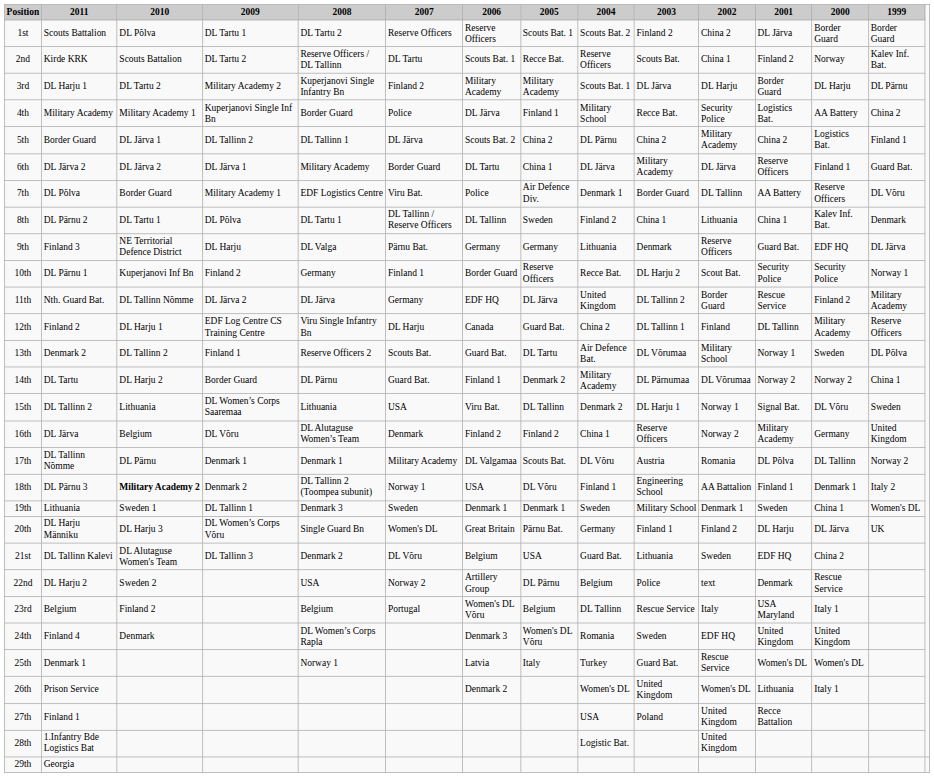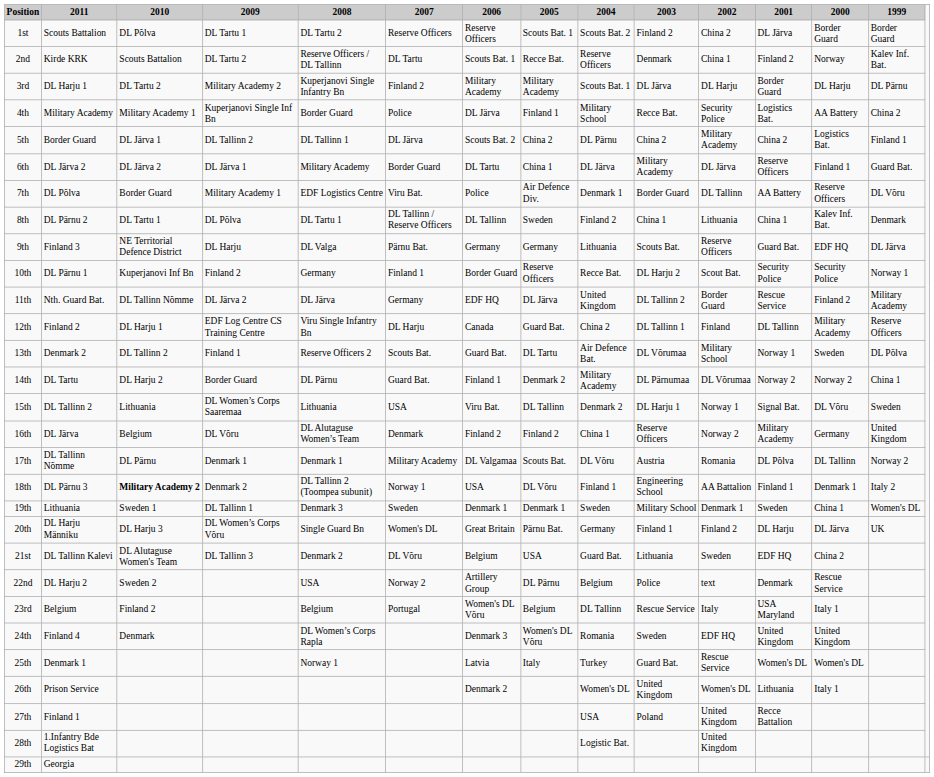 <table class="wikitable" style="font-size: 80%">
 <tr bgcolor=#cccccc>
 <td align=center><strong>Position</strong></td>
 <td align=center><strong>2011</strong></td>
 <td align=center><strong>2010</strong></td>
 <td align=center><strong>2009</strong></td>
 <td align=center><strong>2008</strong></td>
 <td align=center><strong>2007</strong></td>
 <td align=center><strong>2006</strong></td>
 <td align=center><strong>2005</strong></td>
 <td align=center><strong>2004</strong></td>
 <td align=center><strong>2003</strong></td>
 <td align=center><strong>2002</strong></td>
 <td align=center><strong>2001</strong></td>
 <td align=center><strong>2000</strong></td>
 <td align=center><strong>1999</strong></td>
 </tr>
 <tr>
 <td align=center>1st</td>
 <td> Scouts Battalion</td>
 <td> DL Põlva</td>
 <td> DL Tartu 1</td>
 <td> DL Tartu 2</td>
 <td> Reserve Officers</td>
 <td> Reserve Officers</td>
 <td> Scouts Bat. 1</td>
 <td> Scouts Bat. 2</td>
 <td> Finland 2</td>
 <td> China 2</td>
 <td> DL Järva</td>
 <td> Border Guard</td>
 <td> Border Guard</td>
 </tr>
 <tr>
 <td align=center>2nd</td>
 <td> Kirde KRK</td>
 <td> Scouts Battalion</td>
 <td> DL Tartu 2</td>
 <td> Reserve Officers / DL Tallinn</td>
 <td> DL Tartu</td>
 <td> Scouts Bat. 1</td>
 <td> Recce Bat.</td>
 <td> Reserve Officers</td>
-<td> Scouts Bat.</td>
+<td> Denmark</td>
 <td> China 1</td>
 <td> Finland 2</td>
 <td> Norway</td>
 <td> Kalev Inf. Bat.</td>
 </tr>
 <tr>
 <td align=center>3rd</td>
 <td> DL Harju 1</td>
 <td> DL Tartu 2</td>
 <td> Military Academy 2</td>
 <td> Kuperjanovi Single Infantry Bn</td>
 <td> Finland 2</td>
 <td> Military Academy</td>
 <td> Military Academy</td>
 <td> Scouts Bat. 1</td>
 <td> DL Järva</td>
 <td> DL Harju</td>
 <td> Border Guard</td>
 <td> DL Harju</td>
 <td> DL Pärnu</td>
 </tr>
 <tr>
 <td align=center>4th</td>
 <td> Military Academy</td>
 <td> Military Academy 1</td>
 <td> Kuperjanovi Single Inf Bn</td>
 <td> Border Guard</td>
 <td> Police</td>
 <td> DL Järva</td>
 <td> Finland 1</td>
 <td> Military School</td>
 <td> Recce Bat.</td>
 <td> Security Police</td>
 <td> Logistics Bat.</td>
 <td> AA Battery</td>
 <td> China 2</td>
 </tr>
 <tr>
 <td align=center>5th</td>
 <td> Border Guard</td>
 <td> DL Järva 1</td>
 <td> DL Tallinn 2</td>
 <td> DL Tallinn 1</td>
 <td> DL Järva</td>
 <td> Scouts Bat. 2</td>
 <td> China 2</td>
 <td> DL Pärnu</td>
 <td> China 2</td>
 <td> Military Academy</td>
 <td> China 2</td>
 <td> Logistics Bat.</td>
 <td> Finland 1</td>
 </tr>
 <tr>
 <td align=center>6th</td>
 <td> DL Järva 2</td>
 <td> DL Järva 2</td>
 <td> DL Järva 1</td>
 <td> Military Academy</td>
 <td> Border Guard</td>
 <td> DL Tartu</td>
 <td> China 1</td>
 <td> DL Järva</td>
 <td> Military Academy</td>
 <td> DL Järva</td>
 <td> Reserve Officers</td>
 <td> Finland 1</td>
 <td> Guard Bat.</td>
 </tr>
 <tr>
 <td align=center>7th</td>
 <td> DL Põlva</td>
 <td> Border Guard</td>
 <td> Military Academy 1</td>
 <td> EDF Logistics Centre</td>
 <td> Viru Bat.</td>
 <td> Police</td>
 <td> Air Defence Div.</td>
 <td> Denmark 1</td>
 <td> Border Guard</td>
 <td> DL Tallinn</td>
 <td> AA Battery</td>
 <td> Reserve Officers</td>
 <td> DL Võru</td>
 </tr>
 <tr>
 <td align=center>8th</td>
 <td> DL Pärnu 2</td>
 <td> DL Tartu 1</td>
 <td> DL Põlva</td>
 <td> DL Tartu 1</td>
 <td> DL Tallinn / Reserve Officers</td>
 <td> DL Tallinn</td>
 <td> Sweden</td>
 <td> Finland 2</td>
 <td> China 1</td>
 <td> Lithuania</td>
 <td> China 1</td>
 <td> Kalev Inf. Bat.</td>
 <td> Denmark</td>
 </tr>
 <tr>
 <td align=center>9th</td>
 <td> Finland 3</td>
 <td> NE Territorial Defence District</td>
 <td> DL Harju</td>
 <td> DL Valga</td>
 <td> Pärnu Bat.</td>
 <td> Germany</td>
 <td> Germany</td>
 <td> Lithuania</td>
-<td> Denmark</td>
+<td> Scouts Bat.</td>
 <td> Reserve Officers</td>
 <td> Guard Bat.</td>
 <td> EDF HQ</td>
 <td> DL Järva</td>
 </tr>
 <tr>
 <td align=center>10th</td>
 <td> DL Pärnu 1</td>
 <td> Kuperjanovi Inf Bn</td>
 <td> Finland 2</td>
 <td> Germany</td>
 <td> Finland 1</td>
 <td> Border Guard</td>
 <td> Reserve Officers</td>
 <td> Recce Bat.</td>
 <td> DL Harju 2</td>
 <td> Scout Bat.</td>
 <td> Security Police</td>
 <td> Security Police</td>
 <td> Norway 1</td>
 </tr>
 <tr>
 <td align=center>11th</td>
 <td> Nth. Guard Bat.</td>
 <td> DL Tallinn Nõmme</td>
 <td> DL Järva 2</td>
 <td> DL Järva</td>
 <td> Germany</td>
 <td> EDF HQ</td>
 <td> DL Järva</td>
 <td> United Kingdom</td>
 <td> DL Tallinn 2</td>
 <td> Border Guard</td>
 <td> Rescue Service</td>
 <td> Finland 2</td>
 <td> Military Academy</td>
 </tr>
 <tr>
 <td align=center>12th</td>
 <td> Finland 2</td>
 <td> DL Harju 1</td>
 <td> EDF Log Centre CS Training Centre</td>
 <td> Viru Single Infantry Bn</td>
 <td> DL Harju</td>
 <td> Canada</td>
 <td> Guard Bat.</td>
 <td> China 2</td>
 <td> DL Tallinn 1</td>
 <td> Finland</td>
 <td> DL Tallinn</td>
 <td> Military Academy</td>
 <td> Reserve Officers</td>
 </tr>
 <tr>
 <td align=center>13th</td>
 <td> Denmark 2</td>
 <td> DL Tallinn 2</td>
 <td> Finland 1</td>
 <td> Reserve Officers 2</td>
 <td> Scouts Bat.</td>
 <td> Guard Bat.</td>
 <td> DL Tartu</td>
 <td> Air Defence Bat.</td>
 <td> DL Võrumaa</td>
 <td> Military School</td>
 <td> Norway 1</td>
 <td> Sweden</td>
 <td> DL Põlva</td>
 </tr>
 <tr>
 <td align=center>14th</td>
 <td> DL Tartu</td>
 <td> DL Harju 2</td>
 <td> Border Guard</td>
 <td> DL Pärnu</td>
 <td> Guard Bat.</td>
 <td> Finland 1</td>
 <td> Denmark 2</td>
 <td> Military Academy</td>
 <td> DL Pärnumaa</td>
 <td> DL Võrumaa</td>
 <td> Norway 2</td>
 <td> Norway 2</td>
 <td> China 1</td>
 </tr>
 <tr>
 <td align=center>15th</td>
 <td> DL Tallinn 2</td>
 <td> Lithuania</td>
 <td> DL Women’s Corps Saaremaa</td>
 <td> Lithuania</td>
 <td> USA</td>
 <td> Viru Bat.</td>
 <td> DL Tallinn</td>
 <td> Denmark 2</td>
 <td> DL Harju 1</td>
 <td> Norway 1</td>
 <td> Signal Bat.</td>
 <td> DL Võru</td>
 <td> Sweden</td>
 </tr>
 <tr>
 <td align=center>16th</td>
 <td> DL Järva</td>
 <td> Belgium</td>
 <td> DL Võru</td>
 <td> DL Alutaguse Women’s Team</td>
 <td> Denmark</td>
 <td> Finland 2</td>
 <td> Finland 2</td>
 <td> China 1</td>
 <td> Reserve Officers</td>
 <td> Norway 2</td>
 <td> Military Academy</td>
 <td> Germany</td>
 <td> United Kingdom</td>
 </tr>
 <tr>
 <td align=center>17th</td>
 <td> DL Tallinn Nõmme</td>
 <td> DL Pärnu</td>
 <td> Denmark 1</td>
 <td> Denmark 1</td>
 <td> Military Academy</td>
 <td> DL Valgamaa</td>
 <td> Scouts Bat.</td>
 <td> DL Võru</td>
 <td> Austria</td>
 <td> Romania</td>
 <td> DL Põlva</td>
 <td> DL Tallinn</td>
 <td> Norway 2</td>
 </tr>
 <tr>
 <td align=center>18th</td>
 <td> DL Pärnu 3</td>
 <td><strong> Military Academy 2</strong></td>
 <td> Denmark 2</td>
 <td> DL Tallinn 2 (Toompea subunit)</td>
 <td> Norway 1</td>
 <td> USA</td>
 <td> DL Võru</td>
 <td> Finland 1</td>
 <td> Engineering School</td>
 <td> AA Battalion</td>
 <td> Finland 1</td>
 <td> Denmark 1</td>
 <td> Italy 2</td>
 </tr>
 <tr>
 <td align=center>19th</td>
 <td> Lithuania</td>
 <td> Sweden 1</td>
 <td> DL Tallinn 1</td>
 <td> Denmark 3</td>
 <td> Sweden</td>
 <td> Denmark 1</td>
 <td> Denmark 1</td>
 <td> Sweden</td>
 <td> Military School</td>
 <td> Denmark 1</td>
 <td> Sweden</td>
 <td> China 1</td>
 <td> Women's DL</td>
 </tr>
 <tr>
 <td align=center>20th</td>
 <td> DL Harju Männiku</td>
 <td> DL Harju 3</td>
 <td> DL Women’s Corps Võru</td>
 <td> Single Guard Bn</td>
 <td> Women's DL</td>
 <td> Great Britain</td>
 <td> Pärnu Bat.</td>
 <td> Germany</td>
 <td> Finland 1</td>
 <td> Finland 2</td>
 <td> DL Harju</td>
 <td> DL Järva</td>
 <td> UK</td>
 </tr>
 <tr>
 <td align=center>21st</td>
 <td> DL Tallinn Kalevi</td>
 <td> DL Alutaguse Women's Team</td>
 <td> DL Tallinn 3</td>
 <td> Denmark 2</td>
 <td> DL Võru</td>
 <td> Belgium</td>
 <td> USA</td>
 <td> Guard Bat.</td>
 <td> Lithuania</td>
 <td> Sweden</td>
 <td> EDF HQ</td>
 <td> China 2</td>
 <td></td>
 </tr>
 <tr>
 <td align=center>22nd</td>
 <td> DL Harju 2</td>
 <td> Sweden 2</td>
 <td></td>
 <td> USA</td>
 <td> Norway 2</td>
 <td> Artillery Group</td>
 <td> DL Pärnu</td>
 <td> Belgium</td>
 <td> Police</td>
 <td> text</td>
 <td> Denmark</td>
 <td> Rescue Service</td>
 <td></td>
 </tr>
 <tr>
 <td align=center>23rd</td>
 <td> Belgium</td>
 <td> Finland 2</td>
 <td></td>
 <td> Belgium</td>
 <td> Portugal</td>
 <td> Women's DL Võru</td>
 <td> Belgium</td>
 <td> DL Tallinn</td>
 <td> Rescue Service</td>
 <td> Italy</td>
 <td> USA Maryland</td>
 <td> Italy 1</td>
 <td></td>
 </tr>
 <tr>
 <td align=center>24th</td>
 <td> Finland 4</td>
 <td> Denmark</td>
 <td></td>
 <td> DL Women’s Corps Rapla</td>
 <td></td>
 <td> Denmark 3</td>
 <td> Women's DL Võru</td>
 <td> Romania</td>
 <td> Sweden</td>
 <td> EDF HQ</td>
 <td> United Kingdom</td>
 <td> United Kingdom</td>
 <td></td>
 </tr>
 <tr>
 <td align=center>25th</td>
 <td> Denmark 1</td>
 <td></td>
 <td></td>
 <td> Norway 1</td>
 <td></td>
 <td> Latvia</td>
 <td> Italy</td>
 <td> Turkey</td>
 <td> Guard Bat.</td>
 <td> Rescue Service</td>
 <td> Women's DL</td>
 <td> Women's DL</td>
 <td></td>
 </tr>
 <tr>
 <td align=center>26th</td>
 <td> Prison Service</td>
 <td></td>
 <td></td>
 <td></td>
 <td></td>
 <td> Denmark 2</td>
 <td></td>
 <td> Women's DL</td>
 <td> United Kingdom</td>
 <td> Women's DL</td>
 <td> Lithuania</td>
 <td> Italy 1</td>
 <td></td>
 </tr>
 <tr>
 <td align=center>27th</td>
 <td> Finland 1</td>
 <td></td>
 <td></td>
 <td></td>
 <td></td>
 <td></td>
 <td></td>
 <td> USA</td>
 <td> Poland</td>
 <td> United Kingdom</td>
 <td> Recce Battalion</td>
 <td></td>
 <td></td>
 </tr>
 <tr>
 <td align=center>28th</td>
 <td> 1.Infantry Bde Logistics Bat</td>
 <td></td>
 <td></td>
 <td></td>
 <td></td>
 <td></td>
 <td></td>
 <td> Logistic Bat.</td>
 <td></td>
 <td> United Kingdom</td>
 <td></td>
 <td></td>
 <td></td>
 </tr>
 <tr>
 <td align=center>29th</td>
 <td> Georgia</td>
 <td></td>
 <td></td>
 <td></td>
 <td></td>
 <td></td>
 <td></td>
 <td></td>
 <td></td>
 <td></td>
 <td></td>
 <td></td>
 <td></td>
 <td></td>
 </tr>
 </table>
